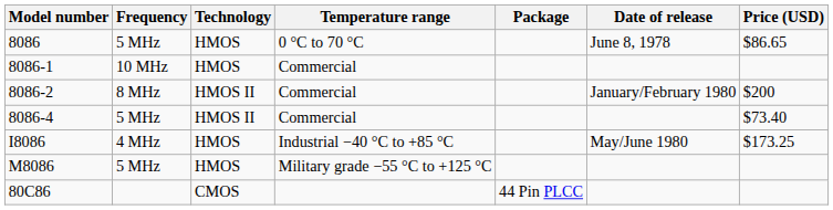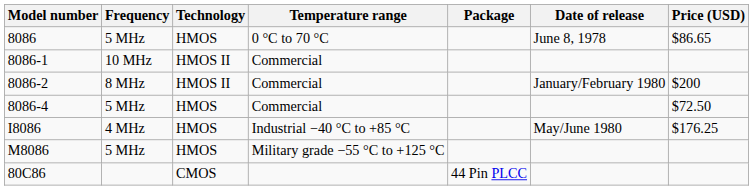 <table class="wikitable">
 <tr>
 <th>Model number</th>
 <th>Frequency</th>
 <th>Technology</th>
 <th>Temperature range</th>
 <th>Package</th>
 <th>Date of release</th>
 <th>Price (USD)</th>
 </tr>
 <tr>
 <td>8086</td>
 <td>5 MHz</td>
 <td>HMOS</td>
 <td>0 °C to 70 °C</td>
 <td></td>
 <td>June 8, 1978</td>
 <td>$86.65</td>
 </tr>
 <tr>
 <td>8086-1</td>
 <td>10 MHz</td>
-<td>HMOS</td>
+<td>HMOS II</td>
 <td>Commercial</td>
 <td></td>
 <td></td>
 <td></td>
 </tr>
 <tr>
 <td>8086-2</td>
 <td>8 MHz</td>
 <td>HMOS II</td>
 <td>Commercial</td>
 <td></td>
 <td>January/February 1980</td>
 <td>$200</td>
 </tr>
 <tr>
 <td>8086-4</td>
 <td>5 MHz</td>
-<td>HMOS II</td>
+<td>HMOS</td>
 <td>Commercial</td>
 <td></td>
 <td></td>
-<td>$73.40</td>
+<td>$72.50</td>
 </tr>
 <tr>
 <td>I8086</td>
 <td>4 MHz</td>
 <td>HMOS</td>
 <td>Industrial −40 °C to +85 °C</td>
 <td></td>
 <td>May/June 1980</td>
-<td>$173.25</td>
+<td>$176.25</td>
 </tr>
 <tr>
 <td>M8086</td>
 <td>5 MHz</td>
 <td>HMOS</td>
 <td>Military grade −55 °C to +125 °C</td>
 <td></td>
 <td></td>
 <td></td>
 </tr>
 <tr>
 <td>80C86</td>
 <td></td>
 <td>CMOS</td>
 <td></td>
 <td>44 Pin <a href='#'>PLCC</a></td>
 <td></td>
 <td></td>
 </tr>
 </table>
